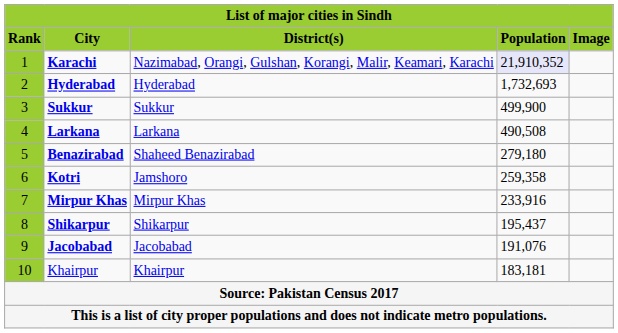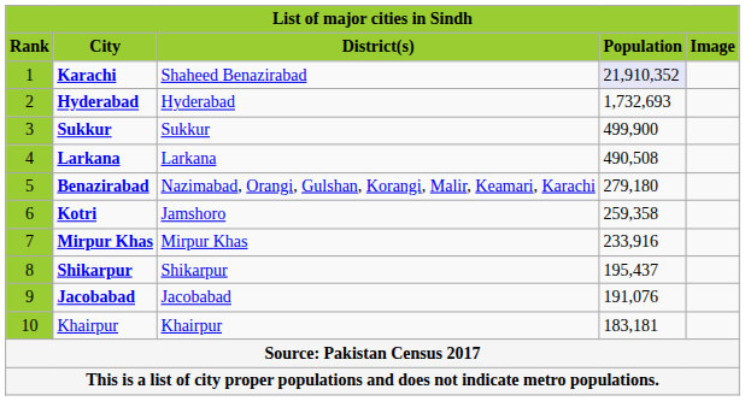 <table class="wikitable" style="font-size: 85%; border: #999 solid 1px; text-align: lcenter; margin-bottom: 0; margin: 1em auto 1em auto">
 <tr>
 <th colspan="5" style="text-align:center; background:YellowGreen;"><strong>List of major cities in Sindh</strong></th>
 </tr>
 <tr>
 <th style="text-align:center; background:YellowGreen;">Rank</th>
 <th style="text-align:center; background:YellowGreen;">City</th>
 <th style="text-align:center; background:YellowGreen;">District(s)</th>
 <th style="text-align:center; background:YellowGreen;">Population</th>
 <th style="text-align:center; background:YellowGreen;">Image</th>
 </tr>
 <tr>
 <td style="text-align:center; background:YellowGreen;">1</td>
 <td align=left><strong><a href='#'>Karachi</a></strong></td>
-<td align=left><a href='#'>Nazimabad</a>, <a href='#'>Orangi</a>, <a href='#'>Gulshan</a>, <a href='#'>Korangi</a>, <a href='#'>Malir</a>, <a href='#'>Keamari</a>, <a href='#'>Karachi</a></td>
+<td align="left"><a href='#'>Shaheed Benazirabad</a></td>
 <td style="background: lavender;">21,910,352</td>
 <td></td>
 </tr>
 <tr>
 <td style="text-align:center; background:YellowGreen;">2</td>
 <td align=left><strong><a href='#'>Hyderabad</a></strong></td>
 <td align=left><a href='#'>Hyderabad</a></td>
 <td>1,732,693</td>
 <td></td>
 </tr>
 <tr>
 <td style="text-align:center; background:YellowGreen;">3</td>
 <td align=left><strong><a href='#'>Sukkur</a></strong></td>
 <td align=left><a href='#'>Sukkur</a></td>
 <td>499,900</td>
 <td></td>
 </tr>
 <tr>
 <td style="text-align:center; background:YellowGreen;">4</td>
 <td align=left><strong><a href='#'>Larkana</a></strong></td>
 <td align=left><a href='#'>Larkana</a></td>
 <td>490,508</td>
 <td></td>
 </tr>
 <tr>
 <td style="text-align:center; background:YellowGreen;">5</td>
 <td align=left><strong><a href='#'>Benazirabad</a></strong></td>
-<td align="left"><a href='#'>Shaheed Benazirabad</a></td>
+<td align=left><a href='#'>Nazimabad</a>, <a href='#'>Orangi</a>, <a href='#'>Gulshan</a>, <a href='#'>Korangi</a>, <a href='#'>Malir</a>, <a href='#'>Keamari</a>, <a href='#'>Karachi</a></td>
 <td>279,180</td>
 <td></td>
 </tr>
 <tr>
 <td style="text-align:center; background:YellowGreen;">6</td>
 <td align=left><strong><a href='#'>Kotri</a></strong></td>
 <td align=left><a href='#'>Jamshoro</a></td>
 <td>259,358</td>
 <td></td>
 </tr>
 <tr>
 <td style="text-align:center; background:YellowGreen;">7</td>
 <td align=left><strong><a href='#'>Mirpur Khas</a></strong></td>
 <td align=left><a href='#'>Mirpur Khas</a></td>
 <td>233,916</td>
 <td></td>
 </tr>
 <tr>
 <td style="text-align:center; background:YellowGreen;">8</td>
 <td><a href='#'><strong>Shikarpur</strong></a></td>
 <td><a href='#'>Shikarpur</a></td>
 <td>195,437</td>
 <td></td>
 </tr>
 <tr>
 <td style="text-align:center; background:YellowGreen;">9</td>
 <td><strong><a href='#'>Jacobabad</a></strong></td>
 <td><a href='#'>Jacobabad</a></td>
 <td>191,076</td>
 <td></td>
 </tr>
 <tr>
 <td style="text-align:center; background:YellowGreen;">10</td>
 <td><a href='#'>Khairpur</a></td>
 <td><a href='#'>Khairpur</a></td>
 <td>183,181</td>
 <td></td>
 </tr>
 <tr>
 <td colspan="5" style="text-align:center; background:#f5f5f5;"><strong>Source: Pakistan Census 2017</strong></td>
 </tr>
 <tr>
 <td colspan="5" style="text-align:center; background:#f5f5f5;"><strong>This is a list of city proper populations and does not indicate metro populations.</strong></td>
 </tr>
 </table>
